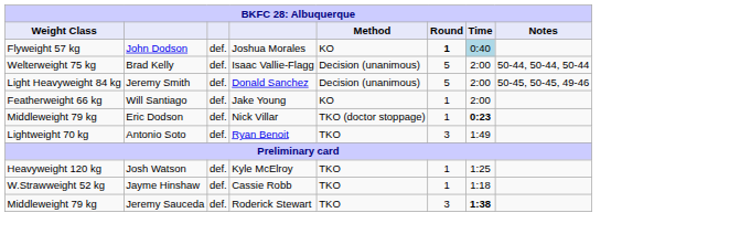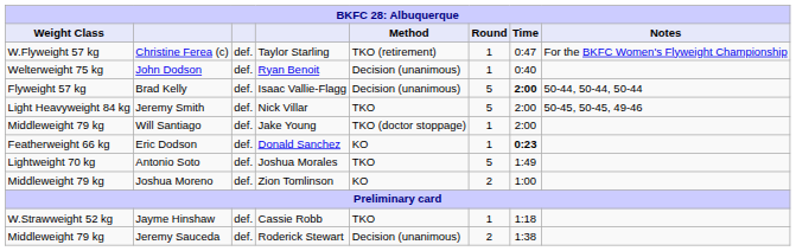 <table class="wikitable" style="font-size: 80%;">
 <tr>
 <th colspan="8" style="background-color: #ccf; color: #000080; text-align: center;"><strong>BKFC 28: Albuquerque</strong></th>
 </tr>
 <tr>
 <th colspan="1" style="background-color: #E6E8FA; color: #000000; text-align: center;">Weight Class</th>
 <th colspan="1" style="background-color: #E6E8FA; color: #000000; text-align: center;"></th>
 <th colspan="1" style="background-color: #E6E8FA; color: #000000; text-align: center;"></th>
 <th colspan="1" style="background-color: #E6E8FA; color: #000000; text-align: center;"></th>
 <th colspan="1" style="background-color: #E6E8FA; color: #000000; text-align: center;">Method</th>
 <th colspan="1" style="background-color: #E6E8FA; color: #000000; text-align: center;">Round</th>
 <th colspan="1" style="background-color: #E6E8FA; color: #000000; text-align: center;">Time</th>
 <th colspan="1" style="background-color: #E6E8FA; color: #000000; text-align: center;">Notes</th>
 </tr>
 <tr>
-<td>Flyweight 57 kg</td>
+<td>W.Flyweight 57 kg</td>
+<td> <a href='#'>Christine Ferea</a> (c)</td>
+<td align=center>def.</td>
+<td> Taylor Starling</td>
+<td>TKO (retirement)</td>
+<td align=center>1</td>
+<td align=center>0:47</td>
+<td>For the <a href='#'>BKFC Women's Flyweight Championship</a></td>
+</tr>
+<tr>
+<td>Welterweight 75 kg</td>
 <td> <a href='#'>John Dodson</a></td>
 <td align=center>def.</td>
-<td> Joshua Morales</td>
-<td>KO</td>
-<td align=center><strong>1</strong></td>
-<td align=center style="background: lightblue;">0:40</td>
+<td> <a href='#'>Ryan Benoit</a></td>
+<td>Decision (unanimous)</td>
+<td align=center>1</td>
+<td align=center>0:40</td>
 <td></td>
 </tr>
 <tr>
-<td>Welterweight 75 kg</td>
+<td>Flyweight 57 kg</td>
 <td> Brad Kelly</td>
 <td align=center>def.</td>
 <td> Isaac Vallie-Flagg</td>
 <td>Decision (unanimous)</td>
 <td align=center>5</td>
-<td align=center>2:00</td>
+<td align=center><strong>2:00</strong></td>
 <td>50-44, 50-44, 50-44</td>
 </tr>
 <tr>
 <td>Light Heavyweight 84 kg</td>
 <td> Jeremy Smith</td>
 <td align=center>def.</td>
-<td> <a href='#'>Donald Sanchez</a></td>
-<td>Decision (unanimous)</td>
+<td> Nick Villar</td>
+<td>TKO</td>
 <td align=center>5</td>
 <td align=center>2:00</td>
 <td>50-45, 50-45, 49-46</td>
 </tr>
 <tr>
-<td>Featherweight 66 kg</td>
+<td>Middleweight 79 kg</td>
 <td> Will Santiago</td>
 <td align=center>def.</td>
 <td> Jake Young</td>
-<td>KO</td>
+<td>TKO (doctor stoppage)</td>
 <td align=center>1</td>
 <td align=center>2:00</td>
 <td></td>
 </tr>
 <tr>
-<td>Middleweight 79 kg</td>
+<td>Featherweight 66 kg</td>
 <td> Eric Dodson</td>
 <td align=center>def.</td>
-<td> Nick Villar</td>
-<td>TKO (doctor stoppage)</td>
+<td> <a href='#'>Donald Sanchez</a></td>
+<td>KO</td>
 <td align=center>1</td>
 <td align=center><strong>0:23</strong></td>
 <td></td>
 </tr>
 <tr>
 <td>Lightweight 70 kg</td>
 <td> Antonio Soto</td>
 <td align=center>def.</td>
-<td> <a href='#'>Ryan Benoit</a></td>
+<td> Joshua Morales</td>
 <td>TKO</td>
-<td align=center>3</td>
+<td align=center>5</td>
 <td align=center>1:49</td>
 <td></td>
 </tr>
 <tr>
-<th colspan="8" style="background-color: #ccf; color: #000080; text-align: center;"><strong>Preliminary card</strong></th>
+<td>Middleweight 79 kg</td>
+<td> Joshua Moreno</td>
+<td align=center>def.</td>
+<td> Zion Tomlinson</td>
+<td>KO</td>
+<td align=center>2</td>
+<td align=center>1:00</td>
+<td></td>
 </tr>
 <tr>
-<td>Heavyweight 120 kg</td>
-<td> Josh Watson</td>
-<td align=center>def.</td>
-<td> Kyle McElroy</td>
-<td>TKO</td>
-<td align=center>1</td>
-<td align=center>1:25</td>
-<td></td>
+<th colspan="8" style="background-color: #ccf; color: #000080; text-align: center;"><strong>Preliminary card</strong></th>
 </tr>
 <tr>
 <td>W.Strawweight 52 kg</td>
 <td> Jayme Hinshaw</td>
 <td align=center>def.</td>
 <td> Cassie Robb</td>
 <td>TKO</td>
 <td align=center>1</td>
 <td align=center>1:18</td>
 <td></td>
 </tr>
 <tr>
 <td>Middleweight 79 kg</td>
 <td> Jeremy Sauceda</td>
 <td align=center>def.</td>
 <td> Roderick Stewart</td>
-<td>TKO</td>
-<td align=center>3</td>
-<td align=center><strong>1:38</strong></td>
+<td>Decision (unanimous)</td>
+<td align=center>2</td>
+<td align=center>1:38</td>
 <td></td>
 </tr>
 </table>
